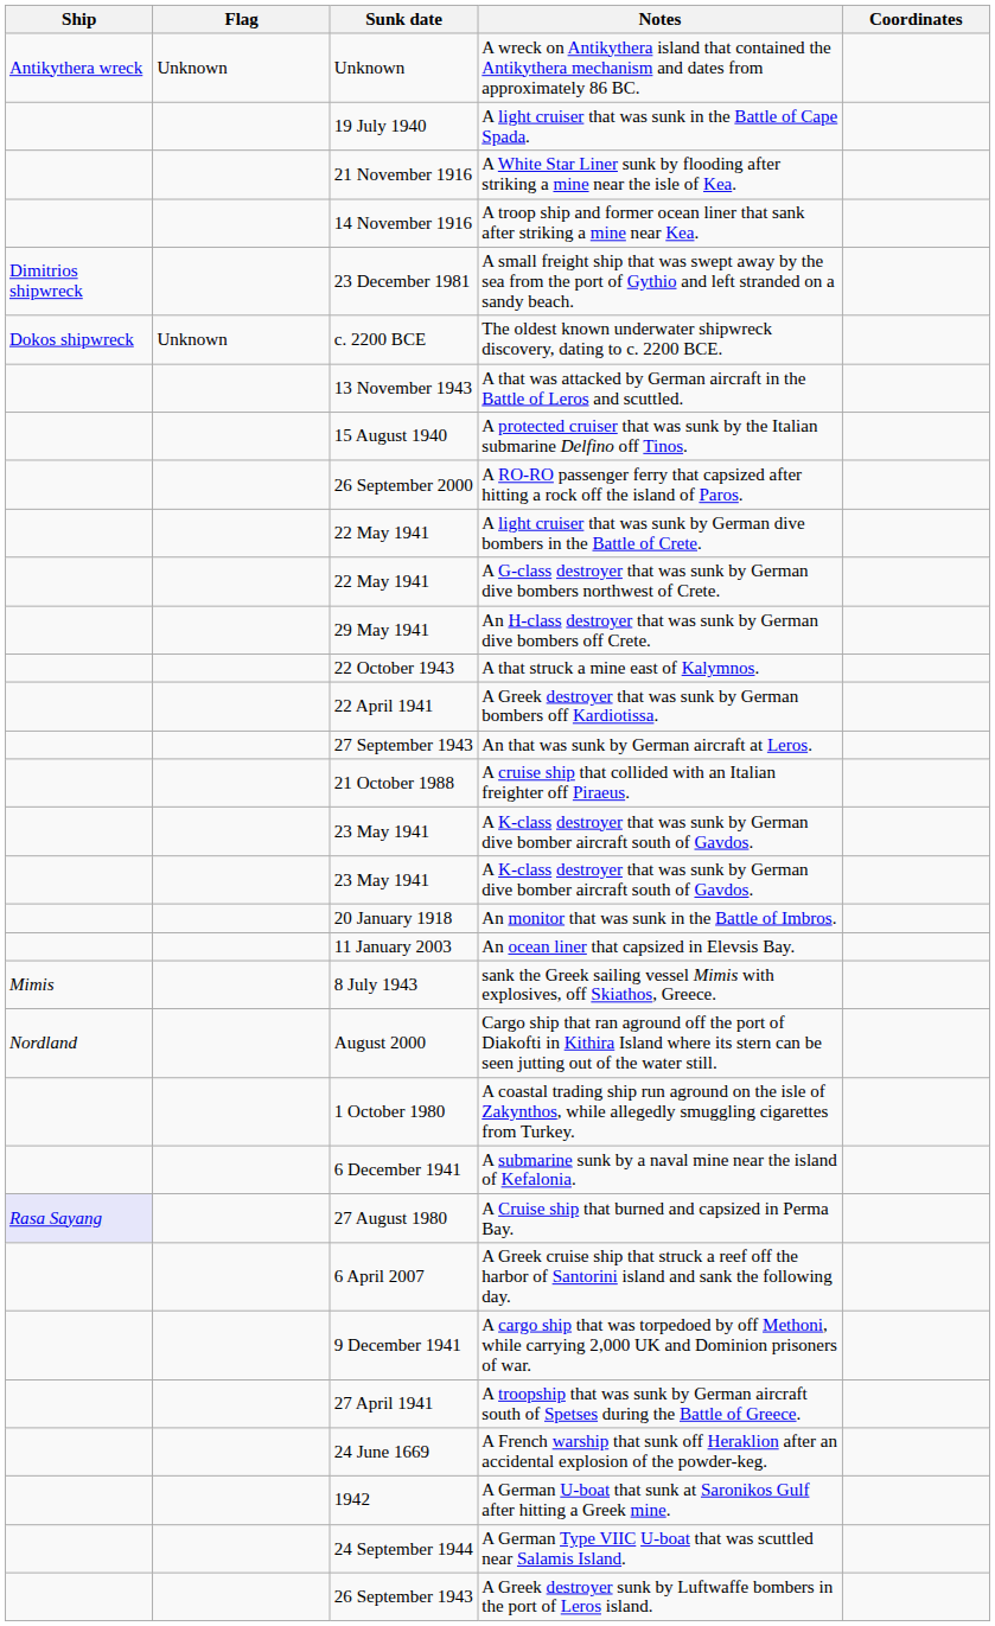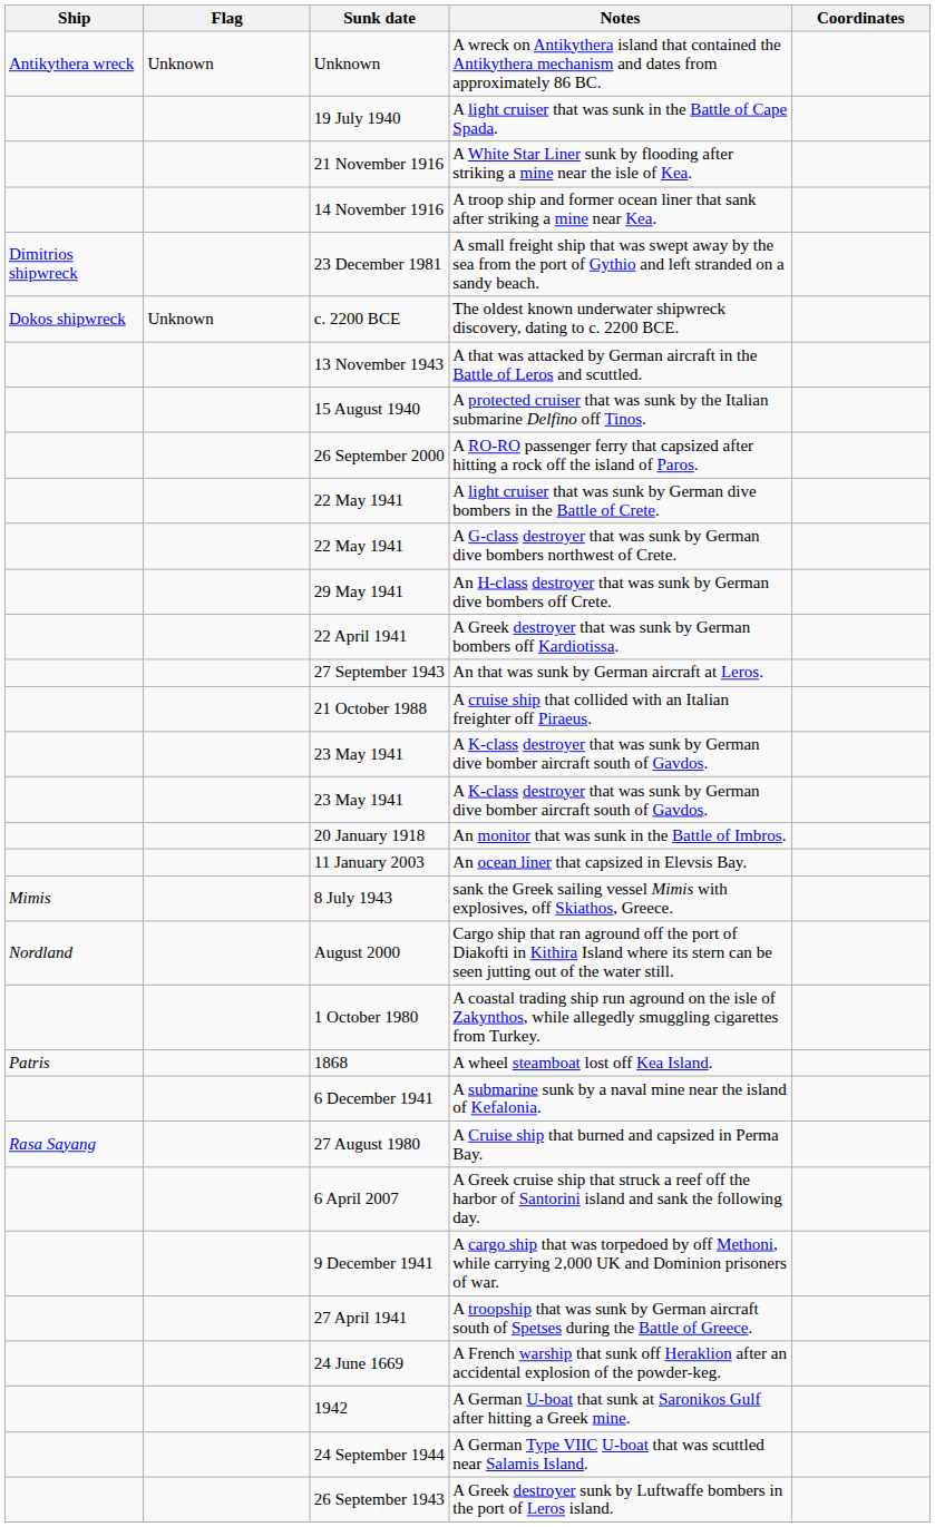 <table class=wikitable | style = "width:100%">
 <tr>
 <th style="width:15%">Ship</th>
 <th style="width:18%">Flag</th>
 <th style="width:15%">Sunk date</th>
 <th style="width:37%">Notes</th>
 <th style="width:15%">Coordinates</th>
 </tr>
 <tr>
 <td><a href='#'>Antikythera wreck</a></td>
 <td>Unknown</td>
 <td>Unknown</td>
 <td>A wreck on <a href='#'>Antikythera</a> island that contained the <a href='#'>Antikythera mechanism</a> and dates from approximately 86 BC.</td>
 <td></td>
 </tr>
 <tr>
 <td></td>
 <td></td>
 <td>19 July 1940</td>
 <td>A  <a href='#'>light cruiser</a> that was sunk in the <a href='#'>Battle of Cape Spada</a>.</td>
 <td></td>
 </tr>
 <tr>
 <td></td>
 <td></td>
 <td>21 November 1916</td>
 <td>A <a href='#'>White Star Liner</a> sunk by flooding after striking a <a href='#'>mine</a> near the isle of <a href='#'>Kea</a>.</td>
 <td></td>
 </tr>
 <tr>
 <td></td>
 <td></td>
 <td>14 November 1916</td>
 <td>A troop ship and former ocean liner that sank after striking a <a href='#'>mine</a> near <a href='#'>Kea</a>.</td>
 <td></td>
 </tr>
 <tr>
 <td><a href='#'>Dimitrios shipwreck</a></td>
 <td></td>
 <td>23 December 1981</td>
 <td>A small freight ship that was swept away by the sea from the port of <a href='#'>Gythio</a> and left stranded on a sandy beach.</td>
 <td></td>
 </tr>
 <tr>
 <td><a href='#'>Dokos shipwreck</a></td>
 <td>Unknown</td>
 <td>c. 2200 BCE</td>
 <td>The oldest known underwater shipwreck discovery, dating to c. 2200 BCE.</td>
 <td></td>
 </tr>
 <tr>
 <td></td>
 <td></td>
 <td>13 November 1943</td>
 <td>A  that was attacked by German aircraft in the <a href='#'>Battle of Leros</a> and scuttled.</td>
 <td></td>
 </tr>
 <tr>
 <td></td>
 <td></td>
 <td>15 August 1940</td>
 <td>A <a href='#'>protected cruiser</a> that was sunk by the Italian submarine <em>Delfino</em> off <a href='#'>Tinos</a>.</td>
 <td></td>
 </tr>
 <tr>
 <td></td>
 <td></td>
 <td>26 September 2000</td>
 <td>A <a href='#'>RO-RO</a> passenger ferry that capsized after hitting a rock off the island of <a href='#'>Paros</a>.</td>
 <td></td>
 </tr>
 <tr>
 <td></td>
 <td></td>
 <td>22 May 1941</td>
 <td>A  <a href='#'>light cruiser</a> that was sunk by German dive bombers in the <a href='#'>Battle of Crete</a>.</td>
 <td></td>
 </tr>
 <tr>
 <td></td>
 <td></td>
 <td>22 May 1941</td>
 <td>A <a href='#'>G-class</a> <a href='#'>destroyer</a> that was sunk by German dive bombers northwest of Crete.</td>
 <td></td>
 </tr>
 <tr>
 <td></td>
 <td></td>
 <td>29 May 1941</td>
 <td>An <a href='#'>H-class</a> <a href='#'>destroyer</a> that was sunk by German dive bombers off Crete.</td>
 <td></td>
 </tr>
 <tr>
 <td></td>
 <td></td>
-<td>22 October 1943</td>
-<td>A  that struck a mine east of <a href='#'>Kalymnos</a>.</td>
-<td></td>
-</tr>
-<tr>
-<td></td>
-<td></td>
 <td>22 April 1941</td>
 <td>A Greek <a href='#'>destroyer</a> that was sunk by German bombers off <a href='#'>Kardiotissa</a>.</td>
 <td></td>
 </tr>
 <tr>
 <td></td>
 <td></td>
 <td>27 September 1943</td>
 <td>An  that was sunk by German aircraft at <a href='#'>Leros</a>.</td>
 <td></td>
 </tr>
 <tr>
 <td></td>
 <td></td>
 <td>21 October 1988</td>
 <td>A <a href='#'>cruise ship</a> that collided with an Italian freighter off <a href='#'>Piraeus</a>.</td>
 <td></td>
 </tr>
 <tr>
 <td></td>
 <td></td>
 <td>23 May 1941</td>
 <td>A <a href='#'>K-class</a> <a href='#'>destroyer</a> that was sunk by German dive bomber aircraft south of <a href='#'>Gavdos</a>.</td>
 <td></td>
 </tr>
 <tr>
 <td></td>
 <td></td>
 <td>23 May 1941</td>
 <td>A <a href='#'>K-class</a> <a href='#'>destroyer</a> that was sunk by German dive bomber aircraft south of <a href='#'>Gavdos</a>.</td>
 <td></td>
 </tr>
 <tr>
 <td></td>
 <td></td>
 <td>20 January 1918</td>
 <td>An  <a href='#'>monitor</a> that was sunk in the <a href='#'>Battle of Imbros</a>.</td>
 <td></td>
 </tr>
 <tr>
 <td></td>
 <td></td>
 <td>11 January 2003</td>
 <td>An <a href='#'>ocean liner</a> that capsized in Elevsis Bay.</td>
 <td></td>
 </tr>
 <tr>
 <td><em>Mimis</em></td>
 <td></td>
 <td>8 July 1943</td>
 <td> sank the Greek sailing vessel <em>Mimis</em> with explosives, off <a href='#'>Skiathos</a>, Greece.</td>
 <td></td>
 </tr>
 <tr>
 <td><em> Nordland</em></td>
 <td></td>
 <td>August 2000</td>
 <td>Cargo ship that ran aground off the port of Diakofti in <a href='#'>Kithira</a> Island where its stern can be seen jutting out of the water still.</td>
 <td></td>
 </tr>
 <tr>
 <td></td>
 <td></td>
 <td>1 October 1980</td>
 <td>A coastal trading ship run aground on the isle of <a href='#'>Zakynthos</a>, while allegedly smuggling cigarettes from Turkey.</td>
 <td></td>
 </tr>
 <tr>
+<td><em>Patris</em></td>
+<td></td>
+<td>1868</td>
+<td>A wheel <a href='#'>steamboat</a> lost off <a href='#'>Kea Island</a>.</td>
+<td></td>
+</tr>
+<tr>
 <td></td>
 <td></td>
 <td>6 December 1941</td>
 <td>A <a href='#'>submarine</a> sunk by a naval mine near the island of <a href='#'>Kefalonia</a>.</td>
 <td></td>
 </tr>
 <tr>
-<td style="background: lavender;"><a href='#'><em>Rasa Sayang</em></a></td>
+<td><a href='#'><em>Rasa Sayang</em></a></td>
 <td></td>
 <td>27 August 1980</td>
 <td>A <a href='#'>Cruise ship</a> that burned and capsized in Perma Bay.</td>
 <td></td>
 </tr>
 <tr>
 <td></td>
 <td></td>
 <td>6 April 2007</td>
 <td>A Greek cruise ship that struck a reef off the harbor of <a href='#'>Santorini</a> island and sank the following day.</td>
 <td></td>
 </tr>
 <tr>
 <td></td>
 <td></td>
 <td>9 December 1941</td>
 <td>A <a href='#'>cargo ship</a> that was torpedoed by  off <a href='#'>Methoni</a>, while carrying 2,000 UK and Dominion prisoners of war.</td>
 <td></td>
 </tr>
 <tr>
 <td></td>
 <td></td>
 <td>27 April 1941</td>
 <td>A <a href='#'>troopship</a> that was sunk by German aircraft south of <a href='#'>Spetses</a> during the <a href='#'>Battle of Greece</a>.</td>
 <td></td>
 </tr>
 <tr>
 <td></td>
 <td></td>
 <td>24 June 1669</td>
 <td>A French <a href='#'>warship</a> that sunk off <a href='#'>Heraklion</a> after an accidental explosion of the powder-keg.</td>
 <td></td>
 </tr>
 <tr>
 <td></td>
 <td></td>
 <td>1942</td>
 <td>A German <a href='#'>U-boat</a> that sunk at <a href='#'>Saronikos Gulf</a> after hitting a Greek <a href='#'>mine</a>.</td>
 <td></td>
 </tr>
 <tr>
 <td></td>
 <td></td>
 <td>24 September 1944</td>
 <td>A German <a href='#'>Type VIIC</a> <a href='#'>U-boat</a> that was scuttled near <a href='#'>Salamis Island</a>.</td>
 <td></td>
 </tr>
 <tr>
 <td></td>
 <td></td>
 <td>26 September 1943</td>
 <td>A Greek <a href='#'>destroyer</a> sunk by Luftwaffe bombers in the port of <a href='#'>Leros</a> island.</td>
 <td></td>
 </tr>
 </table>
